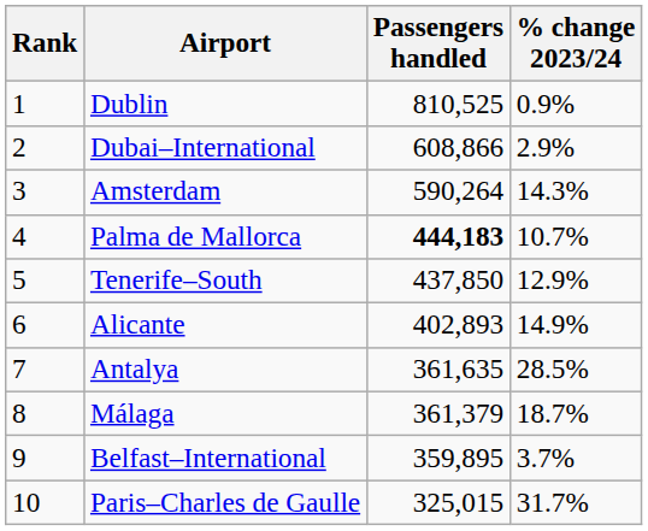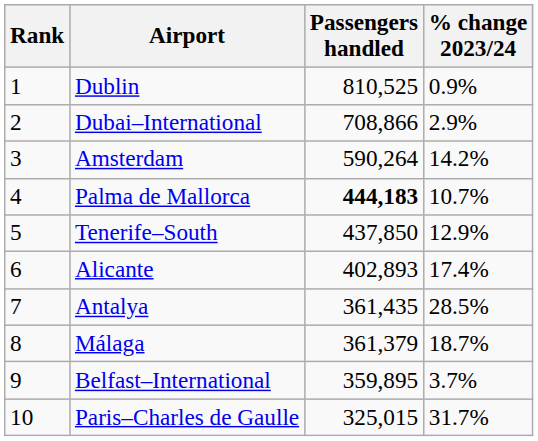 <table class="wikitable sortable">
 <tr style="background:lightgrey;">
 <th>Rank</th>
 <th>Airport</th>
 <th>Passengers<br>handled</th>
 <th>% change<br>2023/24</th>
 </tr>
 <tr>
 <td>1</td>
 <td><a href='#'>Dublin</a></td>
 <td style="text-align:right;">810,525</td>
 <td> 0.9%</td>
 </tr>
 <tr>
 <td>2</td>
 <td><a href='#'>Dubai–International</a></td>
-<td style="text-align:right;">608,866</td>
+<td style="text-align:right;">708,866</td>
 <td> 2.9%</td>
 </tr>
 <tr>
 <td>3</td>
 <td><a href='#'>Amsterdam</a></td>
 <td style="text-align:right;">590,264</td>
-<td> 14.3%</td>
+<td> 14.2%</td>
 </tr>
 <tr>
 <td>4</td>
 <td><a href='#'>Palma de Mallorca</a></td>
 <td style="text-align:right;"><strong>444,183</strong></td>
 <td> 10.7%</td>
 </tr>
 <tr>
 <td>5</td>
 <td><a href='#'>Tenerife–South</a></td>
 <td style="text-align:right;">437,850</td>
 <td> 12.9%</td>
 </tr>
 <tr>
 <td>6</td>
 <td><a href='#'>Alicante</a></td>
 <td style="text-align:right;">402,893</td>
-<td> 14.9%</td>
+<td> 17.4%</td>
 </tr>
 <tr>
 <td>7</td>
 <td><a href='#'>Antalya</a></td>
-<td style="text-align:right;">361,635</td>
+<td style="text-align:right;">361,435</td>
 <td> 28.5%</td>
 </tr>
 <tr>
 <td>8</td>
 <td><a href='#'>Málaga</a></td>
 <td style="text-align:right;">361,379</td>
 <td> 18.7%</td>
 </tr>
 <tr>
 <td>9</td>
 <td><a href='#'>Belfast–International</a></td>
 <td style="text-align:right;">359,895</td>
 <td> 3.7%</td>
 </tr>
 <tr>
 <td>10</td>
 <td><a href='#'>Paris–Charles de Gaulle</a></td>
 <td style="text-align:right;">325,015</td>
 <td> 31.7%</td>
 </tr>
 </table>
